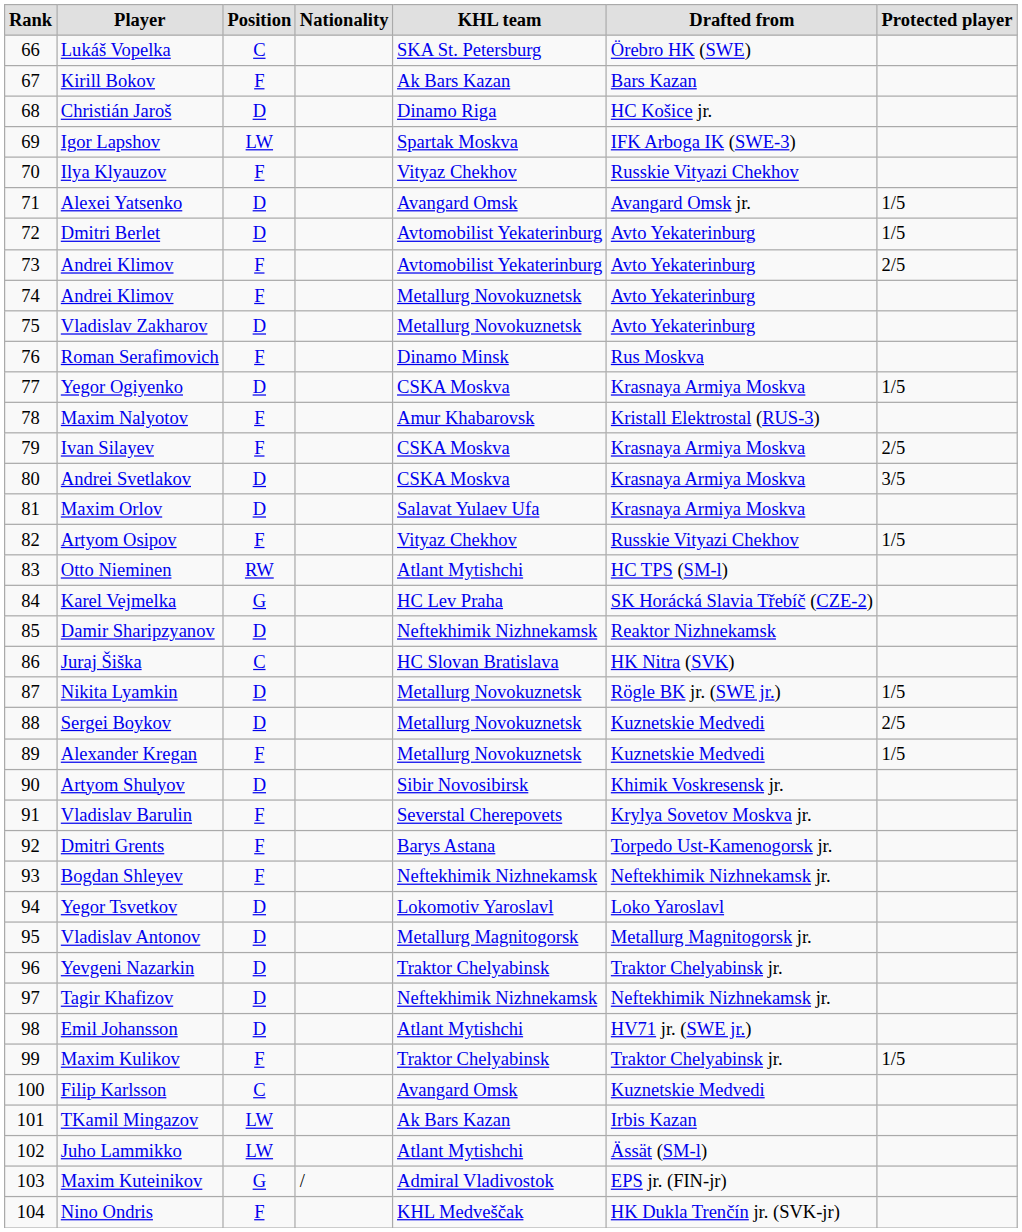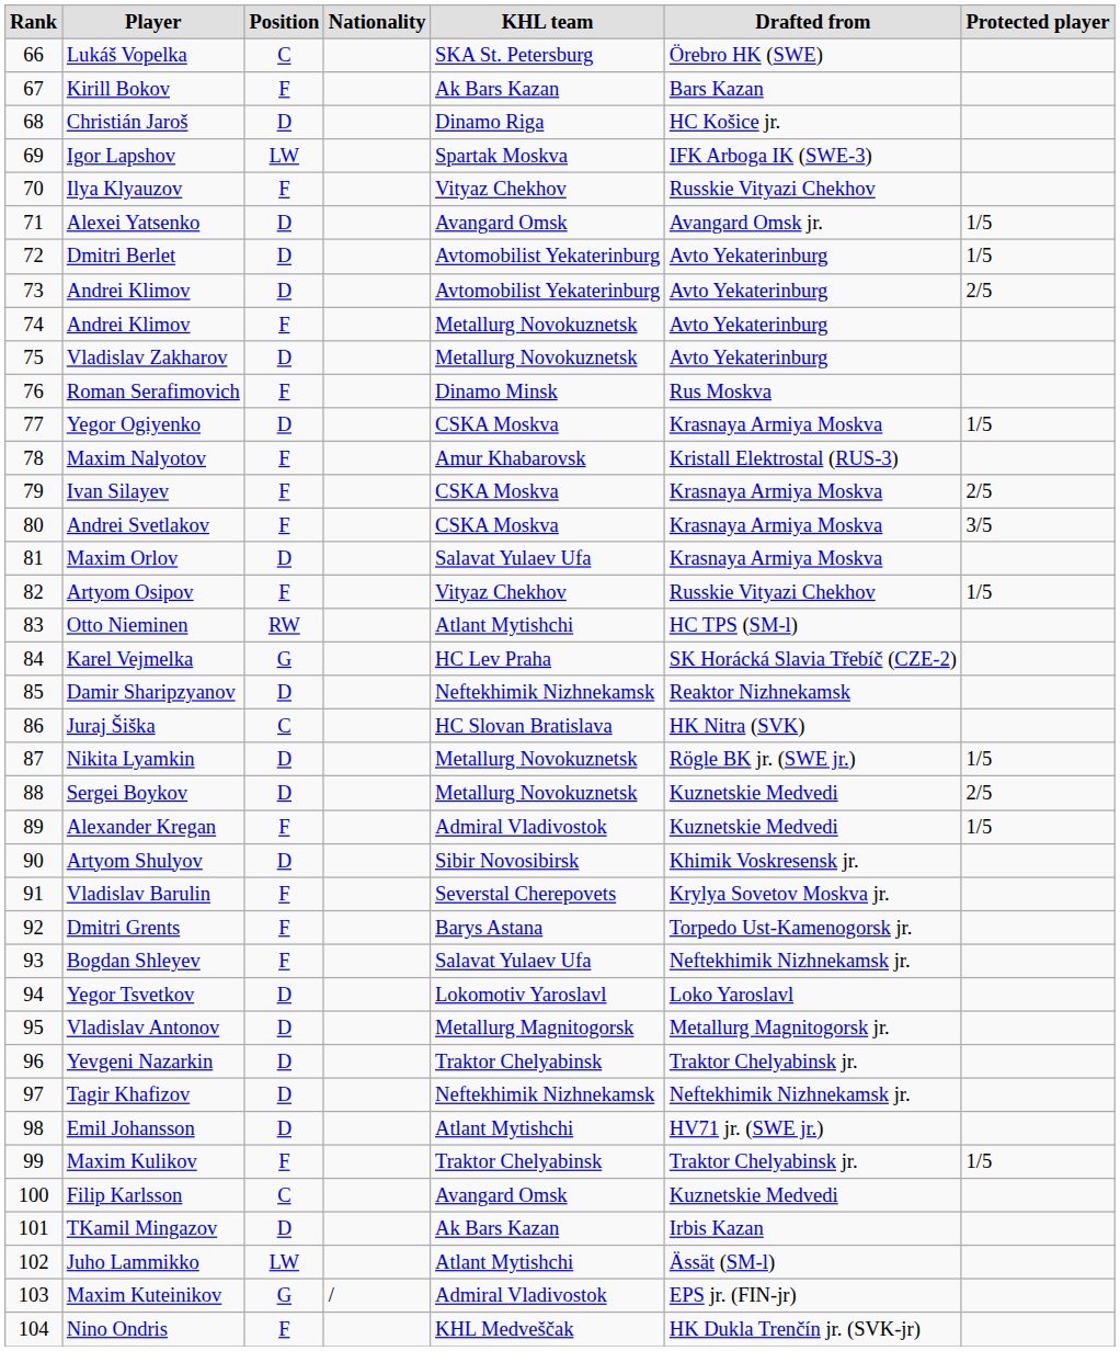 <table style="font-size: 95%; text-align: left;" class="wikitable alternance">
 <tr>
 <th scope="col" style="background: #e0e0e0;">Rank</th>
 <th scope="col" style="background: #e0e0e0;">Player</th>
 <th scope="col" style="background: #e0e0e0;">Position</th>
 <th scope="col" style="background: #e0e0e0;">Nationality</th>
 <th scope="col" style="background: #e0e0e0;">KHL team</th>
 <th scope="col" style="background: #e0e0e0;">Drafted from</th>
 <th scope="col" style="background: #e0e0e0;">Protected player</th>
 </tr>
 <tr>
 <td align="center">66</td>
 <td><a href='#'>Lukáš Vopelka</a></td>
 <td align="center"><a href='#'>C</a></td>
 <td></td>
 <td><a href='#'>SKA St. Petersburg</a></td>
 <td><a href='#'>Örebro HK</a> (<a href='#'>SWE</a>)</td>
 <td></td>
 </tr>
 <tr>
 <td align="center">67</td>
 <td><a href='#'>Kirill Bokov</a></td>
 <td align="center"><a href='#'>F</a></td>
 <td></td>
 <td><a href='#'>Ak Bars Kazan</a></td>
 <td><a href='#'>Bars Kazan</a></td>
 <td></td>
 </tr>
 <tr>
 <td align="center">68</td>
 <td><a href='#'>Christián Jaroš</a></td>
 <td align="center"><a href='#'>D</a></td>
 <td></td>
 <td><a href='#'>Dinamo Riga</a></td>
 <td><a href='#'>HC Košice</a> jr.</td>
 <td></td>
 </tr>
 <tr>
 <td align="center">69</td>
 <td><a href='#'>Igor Lapshov</a></td>
 <td align="center"><a href='#'>LW</a></td>
 <td></td>
 <td><a href='#'>Spartak Moskva</a></td>
 <td><a href='#'>IFK Arboga IK</a> (<a href='#'>SWE-3</a>)</td>
 <td></td>
 </tr>
 <tr>
 <td align="center">70</td>
 <td><a href='#'>Ilya Klyauzov</a></td>
 <td align="center"><a href='#'>F</a></td>
 <td></td>
 <td><a href='#'>Vityaz Chekhov</a></td>
 <td><a href='#'>Russkie Vityazi Chekhov</a></td>
 <td></td>
 </tr>
 <tr>
 <td align="center">71</td>
 <td><a href='#'>Alexei Yatsenko</a></td>
 <td align="center"><a href='#'>D</a></td>
 <td></td>
 <td><a href='#'>Avangard Omsk</a></td>
 <td><a href='#'>Avangard Omsk</a> jr.</td>
 <td>1/5</td>
 </tr>
 <tr>
 <td align="center">72</td>
 <td><a href='#'>Dmitri Berlet</a></td>
 <td align="center"><a href='#'>D</a></td>
 <td></td>
 <td><a href='#'>Avtomobilist Yekaterinburg</a></td>
 <td><a href='#'>Avto Yekaterinburg</a></td>
 <td>1/5</td>
 </tr>
 <tr>
 <td align="center">73</td>
 <td><a href='#'>Andrei Klimov</a></td>
-<td align="center"><a href='#'>F</a></td>
+<td align="center"><a href='#'>D</a></td>
 <td></td>
 <td><a href='#'>Avtomobilist Yekaterinburg</a></td>
 <td><a href='#'>Avto Yekaterinburg</a></td>
 <td>2/5</td>
 </tr>
 <tr>
 <td align="center">74</td>
 <td><a href='#'>Andrei Klimov</a></td>
 <td align="center"><a href='#'>F</a></td>
 <td></td>
 <td><a href='#'>Metallurg Novokuznetsk</a></td>
 <td><a href='#'>Avto Yekaterinburg</a></td>
 <td></td>
 </tr>
 <tr>
 <td align="center">75</td>
 <td><a href='#'>Vladislav Zakharov</a></td>
 <td align="center"><a href='#'>D</a></td>
 <td></td>
 <td><a href='#'>Metallurg Novokuznetsk</a></td>
 <td><a href='#'>Avto Yekaterinburg</a></td>
 <td></td>
 </tr>
 <tr>
 <td align="center">76</td>
 <td><a href='#'>Roman Serafimovich</a></td>
 <td align="center"><a href='#'>F</a></td>
 <td></td>
 <td><a href='#'>Dinamo Minsk</a></td>
 <td><a href='#'>Rus Moskva</a></td>
 <td></td>
 </tr>
 <tr>
 <td align="center">77</td>
 <td><a href='#'>Yegor Ogiyenko</a></td>
 <td align="center"><a href='#'>D</a></td>
 <td></td>
 <td><a href='#'>CSKA Moskva</a></td>
 <td><a href='#'>Krasnaya Armiya Moskva</a></td>
 <td>1/5</td>
 </tr>
 <tr>
 <td align="center">78</td>
 <td><a href='#'>Maxim Nalyotov</a></td>
 <td align="center"><a href='#'>F</a></td>
 <td></td>
 <td><a href='#'>Amur Khabarovsk</a></td>
 <td><a href='#'>Kristall Elektrostal</a> (<a href='#'>RUS-3</a>)</td>
 <td></td>
 </tr>
 <tr>
 <td align="center">79</td>
 <td><a href='#'>Ivan Silayev</a></td>
 <td align="center"><a href='#'>F</a></td>
 <td></td>
 <td><a href='#'>CSKA Moskva</a></td>
 <td><a href='#'>Krasnaya Armiya Moskva</a></td>
 <td>2/5</td>
 </tr>
 <tr>
 <td align="center">80</td>
 <td><a href='#'>Andrei Svetlakov</a></td>
-<td align="center"><a href='#'>D</a></td>
+<td align="center"><a href='#'>F</a></td>
 <td></td>
 <td><a href='#'>CSKA Moskva</a></td>
 <td><a href='#'>Krasnaya Armiya Moskva</a></td>
 <td>3/5</td>
 </tr>
 <tr>
 <td align="center">81</td>
 <td><a href='#'>Maxim Orlov</a></td>
 <td align="center"><a href='#'>D</a></td>
 <td></td>
 <td><a href='#'>Salavat Yulaev Ufa</a></td>
 <td><a href='#'>Krasnaya Armiya Moskva</a></td>
 <td></td>
 </tr>
 <tr>
 <td align="center">82</td>
 <td><a href='#'>Artyom Osipov</a></td>
 <td align="center"><a href='#'>F</a></td>
 <td></td>
 <td><a href='#'>Vityaz Chekhov</a></td>
 <td><a href='#'>Russkie Vityazi Chekhov</a></td>
 <td>1/5</td>
 </tr>
 <tr>
 <td align="center">83</td>
 <td><a href='#'>Otto Nieminen</a></td>
 <td align="center"><a href='#'>RW</a></td>
 <td></td>
 <td><a href='#'>Atlant Mytishchi</a></td>
 <td><a href='#'>HC TPS</a> (<a href='#'>SM-l</a>)</td>
 <td></td>
 </tr>
 <tr>
 <td align="center">84</td>
 <td><a href='#'>Karel Vejmelka</a></td>
 <td align="center"><a href='#'>G</a></td>
 <td></td>
 <td><a href='#'>HC Lev Praha</a></td>
 <td><a href='#'>SK Horácká Slavia Třebíč</a> (<a href='#'>CZE-2</a>)</td>
 <td></td>
 </tr>
 <tr>
 <td align="center">85</td>
 <td><a href='#'>Damir Sharipzyanov</a></td>
 <td align="center"><a href='#'>D</a></td>
 <td></td>
 <td><a href='#'>Neftekhimik Nizhnekamsk</a></td>
 <td><a href='#'>Reaktor Nizhnekamsk</a></td>
 <td></td>
 </tr>
 <tr>
 <td align="center">86</td>
 <td><a href='#'>Juraj Šiška</a></td>
 <td align="center"><a href='#'>C</a></td>
 <td></td>
 <td><a href='#'>HC Slovan Bratislava</a></td>
 <td><a href='#'>HK Nitra</a> (<a href='#'>SVK</a>)</td>
 <td></td>
 </tr>
 <tr>
 <td align="center">87</td>
 <td><a href='#'>Nikita Lyamkin</a></td>
 <td align="center"><a href='#'>D</a></td>
 <td></td>
 <td><a href='#'>Metallurg Novokuznetsk</a></td>
 <td><a href='#'>Rögle BK</a> jr. (<a href='#'>SWE jr.</a>)</td>
 <td>1/5</td>
 </tr>
 <tr>
 <td align="center">88</td>
 <td><a href='#'>Sergei Boykov</a></td>
 <td align="center"><a href='#'>D</a></td>
 <td></td>
 <td><a href='#'>Metallurg Novokuznetsk</a></td>
 <td><a href='#'>Kuznetskie Medvedi</a></td>
 <td>2/5</td>
 </tr>
 <tr>
 <td align="center">89</td>
 <td><a href='#'>Alexander Kregan</a></td>
 <td align="center"><a href='#'>F</a></td>
 <td></td>
-<td><a href='#'>Metallurg Novokuznetsk</a></td>
+<td><a href='#'>Admiral Vladivostok</a></td>
 <td><a href='#'>Kuznetskie Medvedi</a></td>
 <td>1/5</td>
 </tr>
 <tr>
 <td align="center">90</td>
 <td><a href='#'>Artyom Shulyov</a></td>
 <td align="center"><a href='#'>D</a></td>
 <td></td>
 <td><a href='#'>Sibir Novosibirsk</a></td>
 <td><a href='#'>Khimik Voskresensk</a> jr.</td>
 <td></td>
 </tr>
 <tr>
 <td align="center">91</td>
 <td><a href='#'>Vladislav Barulin</a></td>
 <td align="center"><a href='#'>F</a></td>
 <td></td>
 <td><a href='#'>Severstal Cherepovets</a></td>
 <td><a href='#'>Krylya Sovetov Moskva</a> jr.</td>
 <td></td>
 </tr>
 <tr>
 <td align="center">92</td>
 <td><a href='#'>Dmitri Grents</a></td>
 <td align="center"><a href='#'>F</a></td>
 <td></td>
 <td><a href='#'>Barys Astana</a></td>
 <td><a href='#'>Torpedo Ust-Kamenogorsk</a> jr.</td>
 <td></td>
 </tr>
 <tr>
 <td align="center">93</td>
 <td><a href='#'>Bogdan Shleyev</a></td>
 <td align="center"><a href='#'>F</a></td>
 <td></td>
-<td><a href='#'>Neftekhimik Nizhnekamsk</a></td>
+<td><a href='#'>Salavat Yulaev Ufa</a></td>
 <td><a href='#'>Neftekhimik Nizhnekamsk</a> jr.</td>
 <td></td>
 </tr>
 <tr>
 <td align="center">94</td>
 <td><a href='#'>Yegor Tsvetkov</a></td>
 <td align="center"><a href='#'>D</a></td>
 <td></td>
 <td><a href='#'>Lokomotiv Yaroslavl</a></td>
 <td><a href='#'>Loko Yaroslavl</a></td>
 <td></td>
 </tr>
 <tr>
 <td align="center">95</td>
 <td><a href='#'>Vladislav Antonov</a></td>
 <td align="center"><a href='#'>D</a></td>
 <td></td>
 <td><a href='#'>Metallurg Magnitogorsk</a></td>
 <td><a href='#'>Metallurg Magnitogorsk</a> jr.</td>
 <td></td>
 </tr>
 <tr>
 <td align="center">96</td>
 <td><a href='#'>Yevgeni Nazarkin</a></td>
 <td align="center"><a href='#'>D</a></td>
 <td></td>
 <td><a href='#'>Traktor Chelyabinsk</a></td>
 <td><a href='#'>Traktor Chelyabinsk</a> jr.</td>
 <td></td>
 </tr>
 <tr>
 <td align="center">97</td>
 <td><a href='#'>Tagir Khafizov</a></td>
 <td align="center"><a href='#'>D</a></td>
 <td></td>
 <td><a href='#'>Neftekhimik Nizhnekamsk</a></td>
 <td><a href='#'>Neftekhimik Nizhnekamsk</a> jr.</td>
 <td></td>
 </tr>
 <tr>
 <td align="center">98</td>
 <td><a href='#'>Emil Johansson</a></td>
 <td align="center"><a href='#'>D</a></td>
 <td></td>
 <td><a href='#'>Atlant Mytishchi</a></td>
 <td><a href='#'>HV71</a> jr. (<a href='#'>SWE jr.</a>)</td>
 <td></td>
 </tr>
 <tr>
 <td align="center">99</td>
 <td><a href='#'>Maxim Kulikov</a></td>
 <td align="center"><a href='#'>F</a></td>
 <td></td>
 <td><a href='#'>Traktor Chelyabinsk</a></td>
 <td><a href='#'>Traktor Chelyabinsk</a> jr.</td>
 <td>1/5</td>
 </tr>
 <tr>
 <td align="center">100</td>
 <td><a href='#'>Filip Karlsson</a></td>
 <td align="center"><a href='#'>C</a></td>
 <td></td>
 <td><a href='#'>Avangard Omsk</a></td>
 <td><a href='#'>Kuznetskie Medvedi</a></td>
 <td></td>
 </tr>
 <tr>
 <td align="center">101</td>
 <td><a href='#'>TKamil Mingazov</a></td>
-<td align="center"><a href='#'>LW</a></td>
+<td align="center"><a href='#'>D</a></td>
 <td></td>
 <td><a href='#'>Ak Bars Kazan</a></td>
 <td><a href='#'>Irbis Kazan</a></td>
 <td></td>
 </tr>
 <tr>
 <td align="center">102</td>
 <td><a href='#'>Juho Lammikko</a></td>
 <td align="center"><a href='#'>LW</a></td>
 <td></td>
 <td><a href='#'>Atlant Mytishchi</a></td>
 <td><a href='#'>Ässät</a> (<a href='#'>SM-l</a>)</td>
 <td></td>
 </tr>
 <tr>
 <td align="center">103</td>
 <td><a href='#'>Maxim Kuteinikov</a></td>
 <td align="center"><a href='#'>G</a></td>
 <td> / </td>
 <td><a href='#'>Admiral Vladivostok</a></td>
 <td><a href='#'>EPS</a> jr. (FIN-jr)</td>
 <td></td>
 </tr>
 <tr>
 <td align="center">104</td>
 <td><a href='#'>Nino Ondris</a></td>
 <td align="center"><a href='#'>F</a></td>
 <td></td>
 <td><a href='#'>KHL Medveščak</a></td>
 <td><a href='#'>HK Dukla Trenčín</a> jr. (SVK-jr)</td>
 <td></td>
 </tr>
 <tr>
 </tr>
 </table>
